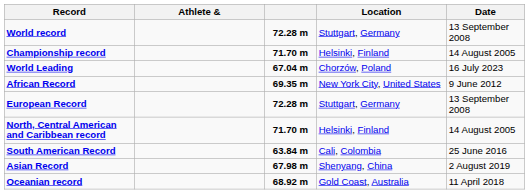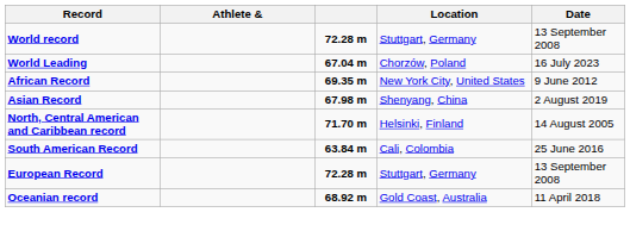 <table class="wikitable">
 <tr>
 <th width=25% align=center>Record</th>
 <th width=25% align=center>Athlete & </th>
 <th width=10% align=center></th>
 <th width=25% align=center>Location</th>
 <th width=15% align=center>Date</th>
 </tr>
 <tr>
 <td><strong><a href='#'>World record</a></strong></td>
 <td></td>
 <td align=center><strong>72.28 m</strong></td>
 <td><a href='#'>Stuttgart</a>, <a href='#'>Germany</a></td>
 <td>13 September 2008</td>
 </tr>
 <tr>
-<td><strong><a href='#'>Championship record</a></strong></td>
-<td></td>
-<td align=center><strong>71.70 m</strong></td>
-<td><a href='#'>Helsinki</a>, <a href='#'>Finland</a></td>
-<td>14 August 2005</td>
-</tr>
-<tr>
 <td><strong><a href='#'>World Leading</a></strong></td>
 <td></td>
 <td align=center><strong>67.04 m</strong></td>
 <td><a href='#'>Chorzów</a>, <a href='#'>Poland</a></td>
 <td>16 July 2023</td>
 </tr>
 <tr>
 <td><strong><a href='#'>African Record</a></strong></td>
 <td></td>
 <td align=center><strong>69.35 m</strong></td>
 <td><a href='#'>New York City</a>, <a href='#'>United States</a></td>
 <td>9 June 2012</td>
 </tr>
 <tr>
-<td><strong><a href='#'>European Record</a></strong></td>
+<td><strong><a href='#'>Asian Record</a></strong></td>
 <td></td>
-<td align=center><strong>72.28 m</strong></td>
-<td><a href='#'>Stuttgart</a>, <a href='#'>Germany</a></td>
-<td>13 September 2008</td>
+<td align=center><strong>67.98 m</strong></td>
+<td><a href='#'>Shenyang</a>, <a href='#'>China</a></td>
+<td>2 August 2019</td>
 </tr>
 <tr>
 <td><strong><a href='#'>North, Central American and Caribbean record</a></strong></td>
 <td></td>
 <td align=center><strong>71.70 m</strong></td>
 <td><a href='#'>Helsinki</a>, <a href='#'>Finland</a></td>
 <td>14 August 2005</td>
 </tr>
 <tr>
 <td><strong><a href='#'>South American Record</a></strong></td>
 <td></td>
 <td align=center><strong>63.84 m</strong></td>
 <td><a href='#'>Cali</a>, <a href='#'>Colombia</a></td>
 <td>25 June 2016</td>
 </tr>
 <tr>
-<td><strong><a href='#'>Asian Record</a></strong></td>
+<td><strong><a href='#'>European Record</a></strong></td>
 <td></td>
-<td align=center><strong>67.98 m</strong></td>
-<td><a href='#'>Shenyang</a>, <a href='#'>China</a></td>
-<td>2 August 2019</td>
+<td align=center><strong>72.28 m</strong></td>
+<td><a href='#'>Stuttgart</a>, <a href='#'>Germany</a></td>
+<td>13 September 2008</td>
 </tr>
 <tr>
 <td><strong><a href='#'>Oceanian record</a></strong></td>
 <td></td>
 <td align=center><strong>68.92 m</strong></td>
 <td><a href='#'>Gold Coast</a>, <a href='#'>Australia</a></td>
 <td>11 April 2018</td>
 </tr>
 </table>
